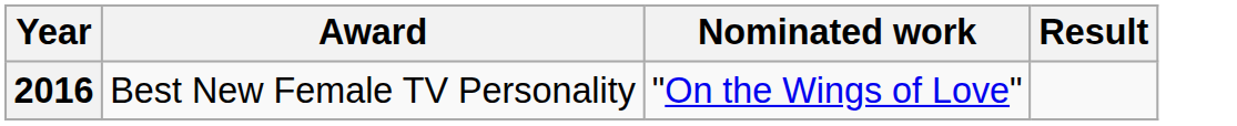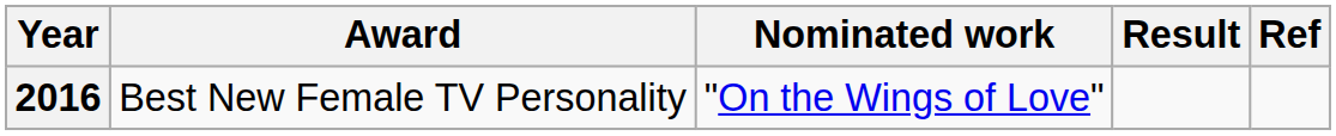 <table class="wikitable sortable" style=text-align:center>
 <tr>
 <th>Year</th>
 <th>Award</th>
 <th>Nominated work</th>
 <th>Result</th>
+<th>Ref</th>
 </tr>
 <tr>
 <th>2016</th>
 <td>Best New Female TV Personality</td>
 <td align=center>"<a href='#'>On the Wings of Love</a>"</td>
 <td></td>
+<td></td>
 </tr>
 </table>
